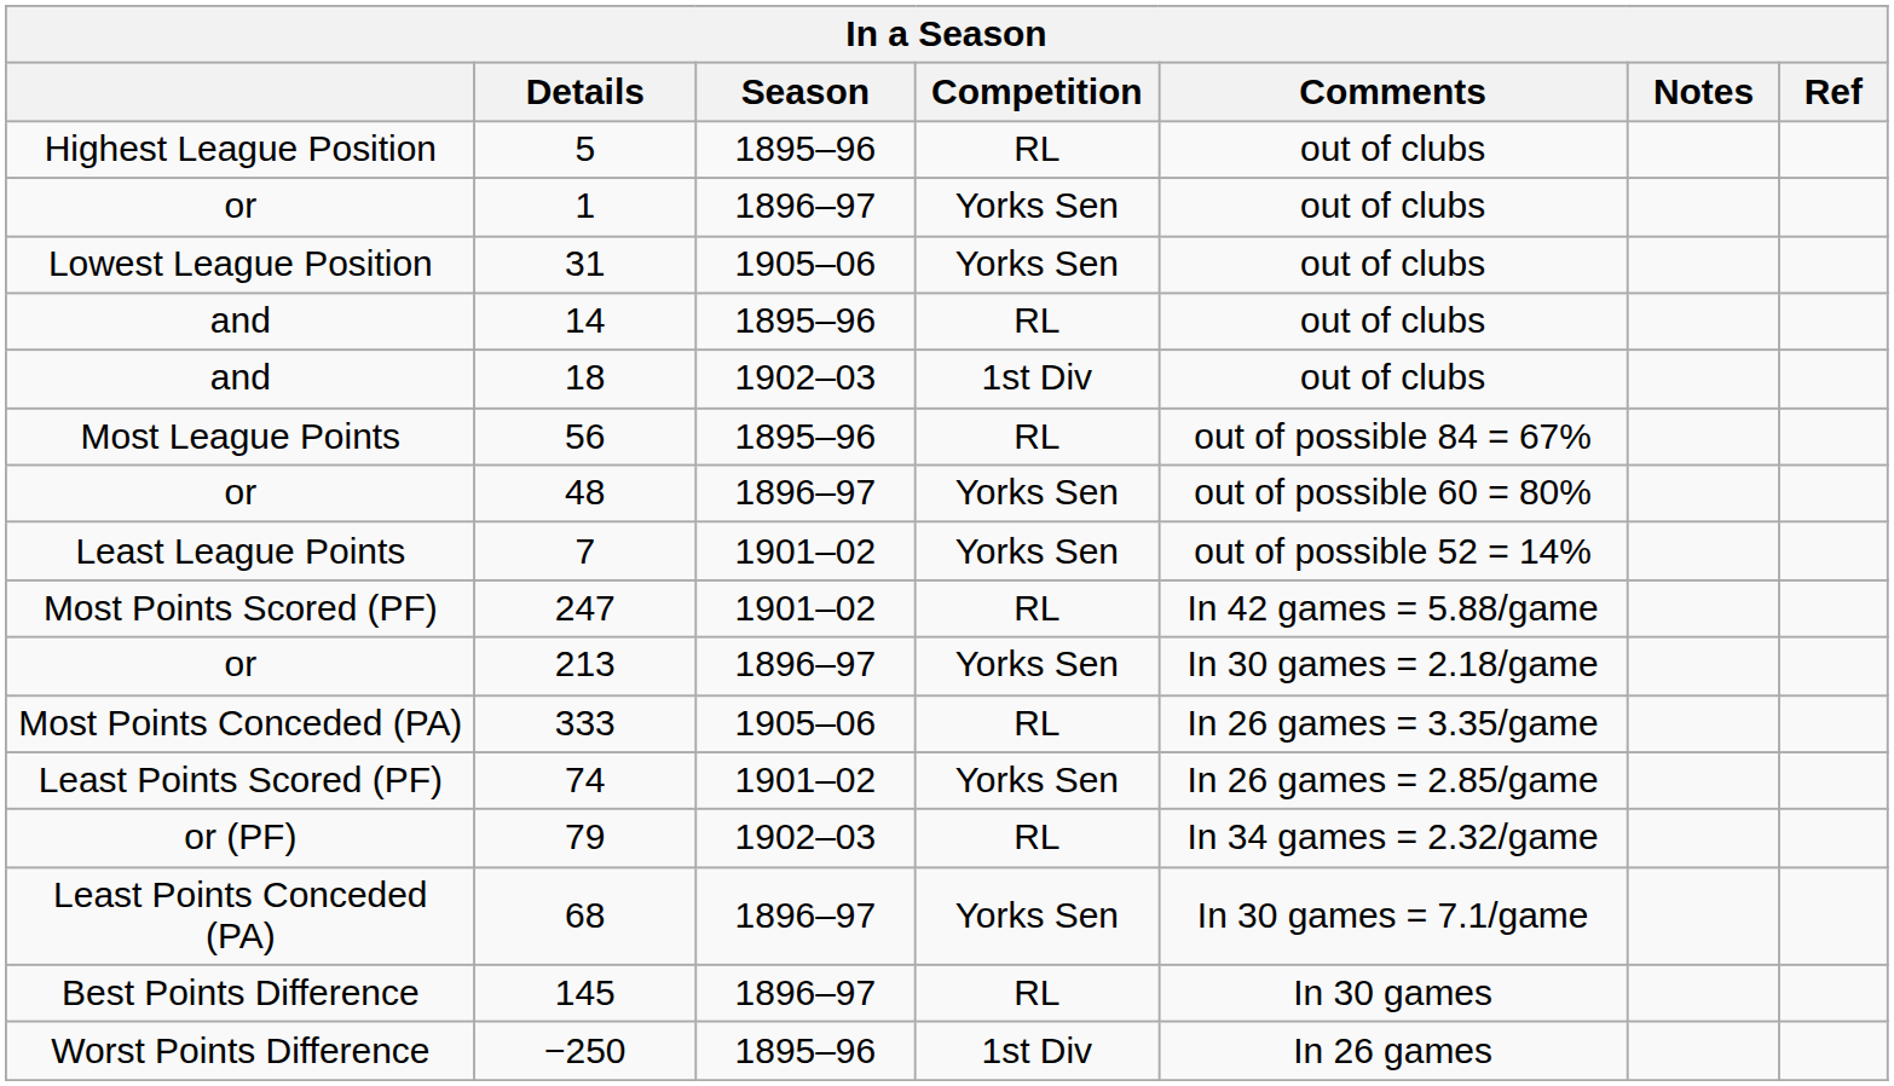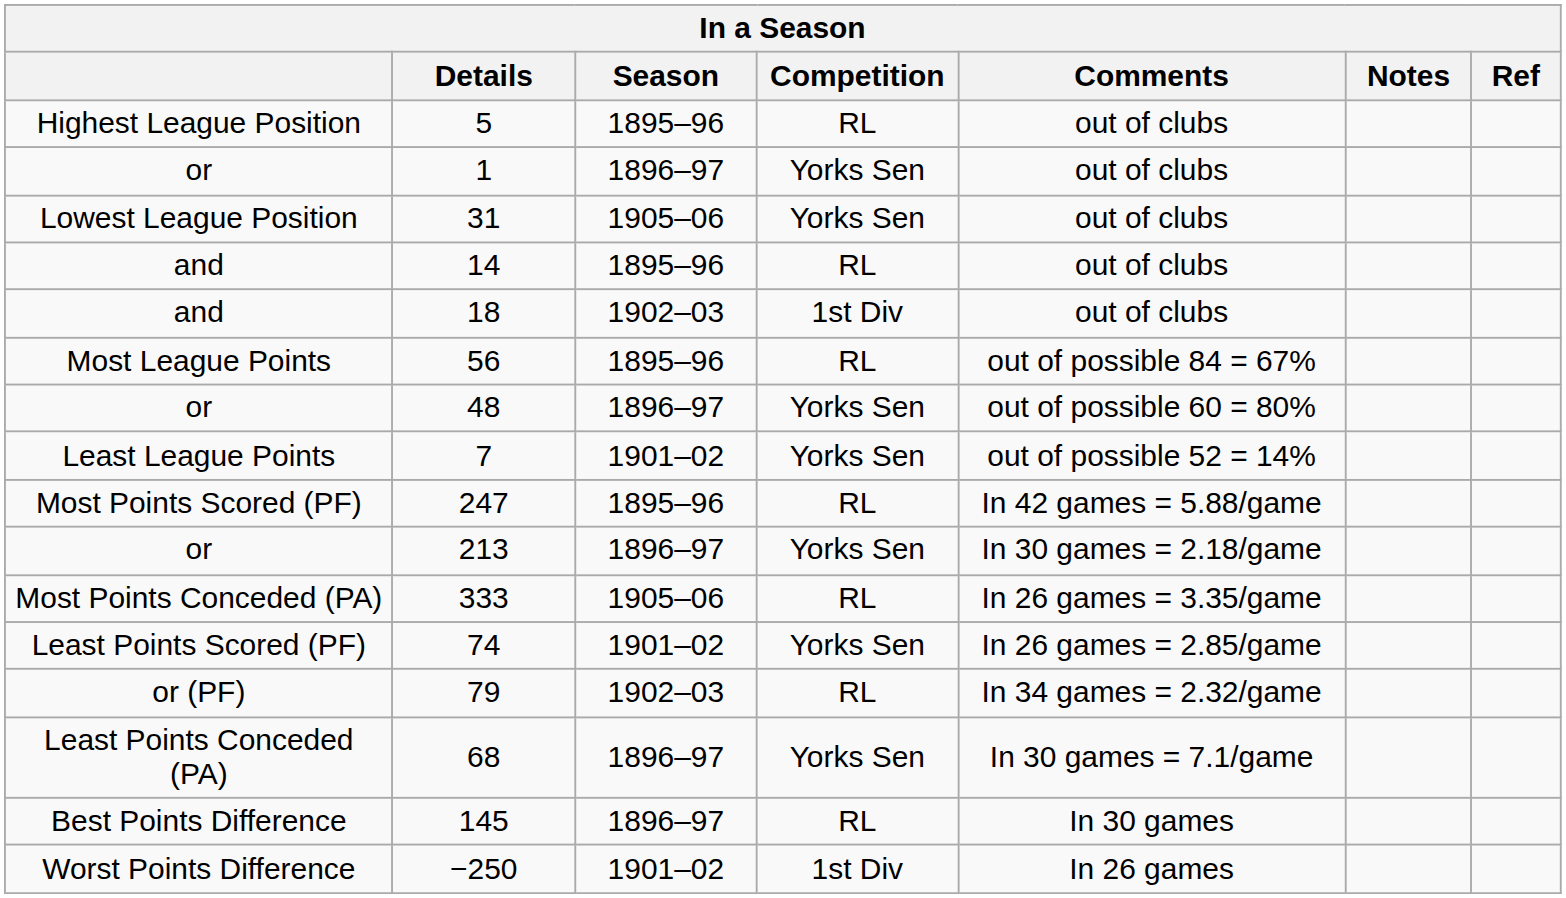 <table class="wikitable" style="text-align:center;">
 <tr>
 <th colspan=7 abbr="Season">In a Season</th>
 </tr>
 <tr>
 <th width=200 abbr="record"></th>
 <th width=90 abbr="how much">Details</th>
 <th width=90 abbr="Season">Season</th>
 <th width=100 abbr="Competition">Competition</th>
 <th width=200 abbr="Comments">Comments</th>
 <th width=60 abbr="Notes">Notes</th>
 <th width=40 abbr="Ref">Ref</th>
 </tr>
 <tr>
 <td>Highest League Position</td>
 <td>5</td>
 <td>1895–96</td>
 <td>RL</td>
 <td>out of clubs</td>
 <td></td>
 <td></td>
 </tr>
 <tr>
 <td>or</td>
 <td>1</td>
 <td>1896–97</td>
 <td>Yorks Sen</td>
 <td>out of clubs</td>
 <td></td>
 <td></td>
 </tr>
 <tr>
 <td>Lowest League Position</td>
 <td>31</td>
 <td>1905–06</td>
 <td>Yorks Sen</td>
 <td>out of clubs</td>
 <td></td>
 <td></td>
 </tr>
 <tr>
 <td>and</td>
 <td>14</td>
 <td>1895–96</td>
 <td>RL</td>
 <td>out of clubs</td>
 <td></td>
 <td></td>
 </tr>
 <tr>
 <td>and</td>
 <td>18</td>
 <td>1902–03</td>
 <td>1st Div</td>
 <td>out of clubs</td>
 <td></td>
 <td></td>
 </tr>
 <tr>
 <td>Most League Points</td>
 <td>56</td>
 <td>1895–96</td>
 <td>RL</td>
 <td>out of possible 84 = 67%</td>
 <td></td>
 <td></td>
 </tr>
 <tr>
 <td>or</td>
 <td>48</td>
 <td>1896–97</td>
 <td>Yorks Sen</td>
 <td>out of possible 60 = 80%</td>
 <td></td>
 <td></td>
 </tr>
 <tr>
 <td>Least League Points</td>
 <td>7</td>
 <td>1901–02</td>
 <td>Yorks Sen</td>
 <td>out of possible 52 = 14%</td>
 <td></td>
 <td></td>
 </tr>
 <tr>
 <td>Most Points Scored (PF)</td>
 <td>247</td>
-<td>1901–02</td>
+<td>1895–96</td>
 <td>RL</td>
 <td>In 42 games = 5.88/game</td>
 <td></td>
 <td></td>
 </tr>
 <tr>
 <td>or</td>
 <td>213</td>
 <td>1896–97</td>
 <td>Yorks Sen</td>
 <td>In 30 games = 2.18/game</td>
 <td></td>
 <td></td>
 </tr>
 <tr>
 <td>Most Points Conceded (PA)</td>
 <td>333</td>
 <td>1905–06</td>
 <td>RL</td>
 <td>In 26 games = 3.35/game</td>
 <td></td>
 <td></td>
 </tr>
 <tr>
 <td>Least Points Scored (PF)</td>
 <td>74</td>
 <td>1901–02</td>
 <td>Yorks Sen</td>
 <td>In 26 games = 2.85/game</td>
 <td></td>
 <td></td>
 </tr>
 <tr>
 <td>or (PF)</td>
 <td>79</td>
 <td>1902–03</td>
 <td>RL</td>
 <td>In 34 games = 2.32/game</td>
 <td></td>
 <td></td>
 </tr>
 <tr>
 <td>Least Points Conceded (PA)</td>
 <td>68</td>
 <td>1896–97</td>
 <td>Yorks Sen</td>
 <td>In 30 games = 7.1/game</td>
 <td></td>
 <td></td>
 </tr>
 <tr>
 <td>Best Points Difference</td>
 <td>145</td>
 <td>1896–97</td>
 <td>RL</td>
 <td>In 30 games</td>
 <td></td>
 <td></td>
 </tr>
 <tr>
 <td>Worst Points Difference</td>
 <td>−250</td>
-<td>1895–96</td>
+<td>1901–02</td>
 <td>1st Div</td>
 <td>In 26 games</td>
 <td></td>
 <td></td>
 </tr>
 </table>
